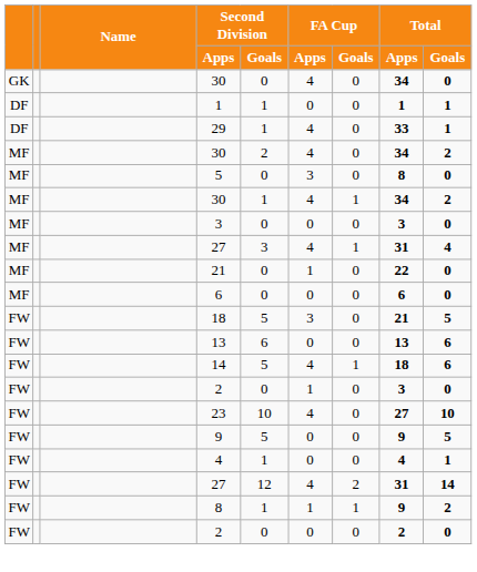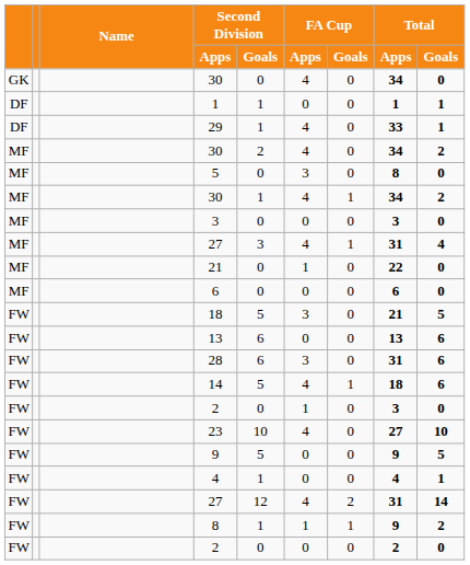 <table class="wikitable sortable" style="text-align:center; font-size:90%;">
 <tr>
 <th rowspan="2" style="background-color:#F68712; color:white;"></th>
 <th rowspan="2" style="background-color:#F68712; color:white;"></th>
 <th rowspan="2" style="background-color:#F68712; color:white; width:150px;">Name</th>
 <th colspan="2" style="background-color:#F68712; color:white; width:85px;">Second Division</th>
 <th colspan="2" style="background-color:#F68712; color:white; width:85px;">FA Cup</th>
 <th colspan="2" style="background-color:#F68712; color:white; width:85px;">Total</th>
 </tr>
 <tr>
 <th style="background-color:#F68712; color:white;">Apps</th>
 <th style="background-color:#F68712; color:white;">Goals</th>
 <th style="background-color:#F68712; color:white;">Apps</th>
 <th style="background-color:#F68712; color:white;">Goals</th>
 <th style="background-color:#F68712; color:white;">Apps</th>
 <th style="background-color:#F68712; color:white;">Goals</th>
 </tr>
 <tr>
 <td>GK</td>
 <td></td>
 <td align=left></td>
 <td>30</td>
 <td>0</td>
 <td>4</td>
 <td>0</td>
 <td><strong>34</strong></td>
 <td><strong>0</strong></td>
 </tr>
 <tr>
 <td>DF</td>
 <td></td>
 <td align=left></td>
 <td>1</td>
 <td>1</td>
 <td>0</td>
 <td>0</td>
 <td><strong>1</strong></td>
 <td><strong>1</strong></td>
 </tr>
 <tr>
 <td>DF</td>
 <td></td>
 <td align=left></td>
 <td>29</td>
 <td>1</td>
 <td>4</td>
 <td>0</td>
 <td><strong>33</strong></td>
 <td><strong>1</strong></td>
 </tr>
 <tr>
 <td>MF</td>
 <td></td>
 <td align=left></td>
 <td>30</td>
 <td>2</td>
 <td>4</td>
 <td>0</td>
 <td><strong>34</strong></td>
 <td><strong>2</strong></td>
 </tr>
 <tr>
 <td>MF</td>
 <td></td>
 <td align=left></td>
 <td>5</td>
 <td>0</td>
 <td>3</td>
 <td>0</td>
 <td><strong>8</strong></td>
 <td><strong>0</strong></td>
 </tr>
 <tr>
 <td>MF</td>
 <td></td>
 <td align=left></td>
 <td>30</td>
 <td>1</td>
 <td>4</td>
 <td>1</td>
 <td><strong>34</strong></td>
 <td><strong>2</strong></td>
 </tr>
 <tr>
 <td>MF</td>
 <td></td>
 <td align=left></td>
 <td>3</td>
 <td>0</td>
 <td>0</td>
 <td>0</td>
 <td><strong>3</strong></td>
 <td><strong>0</strong></td>
 </tr>
 <tr>
 <td>MF</td>
 <td></td>
 <td align=left></td>
 <td>27</td>
 <td>3</td>
 <td>4</td>
 <td>1</td>
 <td><strong>31</strong></td>
 <td><strong>4</strong></td>
 </tr>
 <tr>
 <td>MF</td>
 <td></td>
 <td align=left></td>
 <td>21</td>
 <td>0</td>
 <td>1</td>
 <td>0</td>
 <td><strong>22</strong></td>
 <td><strong>0</strong></td>
 </tr>
 <tr>
 <td>MF</td>
 <td></td>
 <td align=left></td>
 <td>6</td>
 <td>0</td>
 <td>0</td>
 <td>0</td>
 <td><strong>6</strong></td>
 <td><strong>0</strong></td>
 </tr>
 <tr>
 <td>FW</td>
 <td></td>
 <td align=left></td>
 <td>18</td>
 <td>5</td>
 <td>3</td>
 <td>0</td>
 <td><strong>21</strong></td>
 <td><strong>5</strong></td>
 </tr>
 <tr>
 <td>FW</td>
 <td></td>
 <td align=left></td>
 <td>13</td>
 <td>6</td>
 <td>0</td>
 <td>0</td>
 <td><strong>13</strong></td>
 <td><strong>6</strong></td>
 </tr>
 <tr>
 <td>FW</td>
 <td></td>
 <td align=left></td>
+<td>28</td>
+<td>6</td>
+<td>3</td>
+<td>0</td>
+<td><strong>31</strong></td>
+<td><strong>6</strong></td>
+</tr>
+<tr>
+<td>FW</td>
+<td></td>
+<td align=left></td>
 <td>14</td>
 <td>5</td>
 <td>4</td>
 <td>1</td>
 <td><strong>18</strong></td>
 <td><strong>6</strong></td>
 </tr>
 <tr>
 <td>FW</td>
 <td></td>
 <td align=left></td>
 <td>2</td>
 <td>0</td>
 <td>1</td>
 <td>0</td>
 <td><strong>3</strong></td>
 <td><strong>0</strong></td>
 </tr>
 <tr>
 <td>FW</td>
 <td></td>
 <td align=left></td>
 <td>23</td>
 <td>10</td>
 <td>4</td>
 <td>0</td>
 <td><strong>27</strong></td>
 <td><strong>10</strong></td>
 </tr>
 <tr>
 <td>FW</td>
 <td></td>
 <td align=left></td>
 <td>9</td>
 <td>5</td>
 <td>0</td>
 <td>0</td>
 <td><strong>9</strong></td>
 <td><strong>5</strong></td>
 </tr>
 <tr>
 <td>FW</td>
 <td></td>
 <td align=left></td>
 <td>4</td>
 <td>1</td>
 <td>0</td>
 <td>0</td>
 <td><strong>4</strong></td>
 <td><strong>1</strong></td>
 </tr>
 <tr>
 <td>FW</td>
 <td></td>
 <td align=left></td>
 <td>27</td>
 <td>12</td>
 <td>4</td>
 <td>2</td>
 <td><strong>31</strong></td>
 <td><strong>14</strong></td>
 </tr>
 <tr>
 <td>FW</td>
 <td></td>
 <td align=left></td>
 <td>8</td>
 <td>1</td>
 <td>1</td>
 <td>1</td>
 <td><strong>9</strong></td>
 <td><strong>2</strong></td>
 </tr>
 <tr>
 <td>FW</td>
 <td></td>
 <td align=left></td>
 <td>2</td>
 <td>0</td>
 <td>0</td>
 <td>0</td>
 <td><strong>2</strong></td>
 <td><strong>0</strong></td>
 </tr>
 </table>
